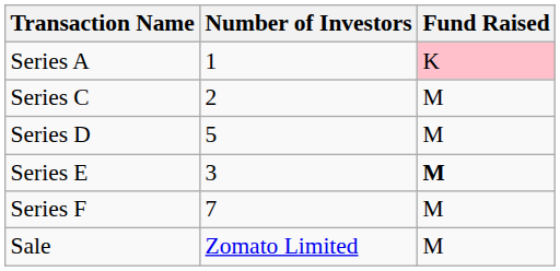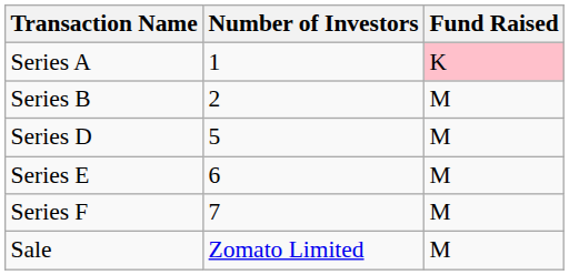 <table class="wikitable">
 <tr>
 <th>Transaction Name</th>
 <th>Number of  Investors</th>
 <th>Fund Raised</th>
 </tr>
 <tr>
 <td>Series A</td>
 <td>1</td>
 <td style="background: pink;">K</td>
 </tr>
 <tr>
-<td>Series C</td>
+<td>Series B</td>
 <td>2</td>
 <td>M</td>
 </tr>
 <tr>
 <td>Series D</td>
 <td>5</td>
 <td>M</td>
 </tr>
 <tr>
 <td>Series E</td>
-<td>3</td>
-<td><strong>M</strong></td>
+<td>6</td>
+<td>M</td>
 </tr>
 <tr>
 <td>Series F</td>
 <td>7</td>
 <td>M</td>
 </tr>
 <tr>
 <td>Sale</td>
 <td><a href='#'>Zomato Limited</a></td>
 <td>M</td>
 </tr>
 </table>
